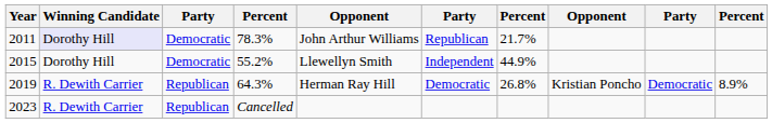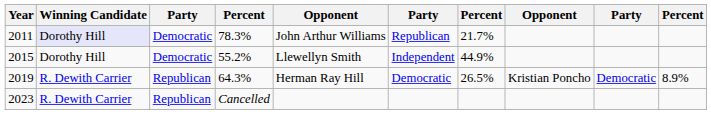 <table class="wikitable" style="margin:0.5em auto; font-size:95%;">
 <tr>
 <th>Year</th>
 <th>Winning Candidate</th>
 <th>Party</th>
 <th>Percent</th>
 <th>Opponent</th>
 <th>Party</th>
 <th>Percent</th>
 <th>Opponent</th>
 <th>Party</th>
 <th>Percent</th>
 </tr>
 <tr>
 <td>2011</td>
 <td style="background: lavender;">Dorothy Hill</td>
 <td><a href='#'>Democratic</a></td>
 <td>78.3%</td>
 <td>John Arthur Williams</td>
 <td><a href='#'>Republican</a></td>
 <td>21.7%</td>
 <td></td>
 <td></td>
 <td></td>
 </tr>
 <tr>
 <td>2015</td>
 <td>Dorothy Hill</td>
 <td><a href='#'>Democratic</a></td>
 <td>55.2%</td>
 <td>Llewellyn Smith</td>
 <td><a href='#'>Independent</a></td>
 <td>44.9%</td>
 <td></td>
 <td></td>
 <td></td>
 </tr>
 <tr>
 <td>2019</td>
 <td><a href='#'>R. Dewith Carrier</a></td>
 <td><a href='#'>Republican</a></td>
 <td>64.3%</td>
 <td>Herman Ray Hill</td>
 <td><a href='#'>Democratic</a></td>
-<td>26.8%</td>
+<td>26.5%</td>
 <td>Kristian Poncho</td>
 <td><a href='#'>Democratic</a></td>
 <td>8.9%</td>
 </tr>
 <tr>
 <td>2023</td>
 <td><a href='#'>R. Dewith Carrier</a></td>
 <td><a href='#'>Republican</a></td>
 <td><em>Cancelled</em></td>
 <td></td>
 <td></td>
 <td></td>
 <td></td>
 <td></td>
 <td></td>
 </tr>
 </table>
